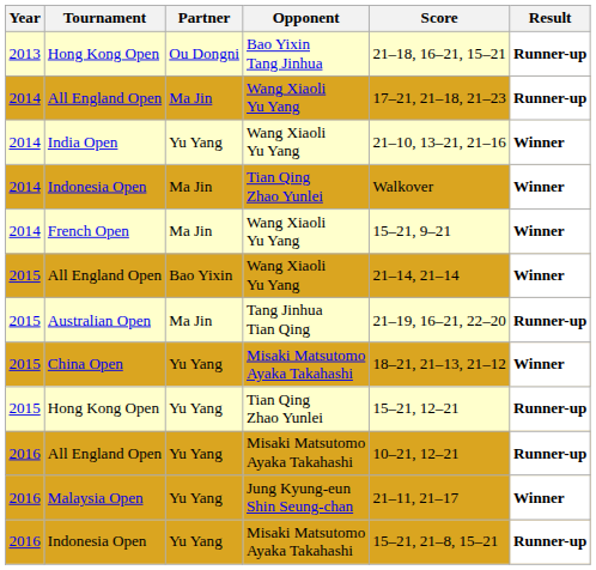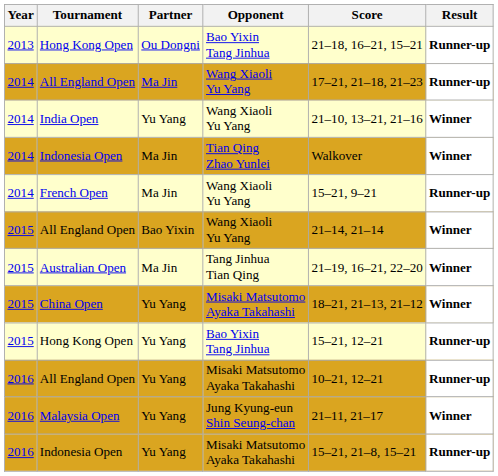 <table class="sortable wikitable" style="font-size: 90%;">
 <tr>
 <th>Year</th>
 <th>Tournament</th>
 <th>Partner</th>
 <th>Opponent</th>
 <th>Score</th>
 <th>Result</th>
 </tr>
 <tr style="background:#FFFFCC">
 <td align="center"><a href='#'>2013</a></td>
 <td align="left"><a href='#'>Hong Kong Open</a></td>
 <td align="left"> <a href='#'>Ou Dongni</a></td>
 <td align="left"> <a href='#'>Bao Yixin</a> <br>  <a href='#'>Tang Jinhua</a></td>
 <td align="left">21–18, 16–21, 15–21</td>
 <td style="text-align:left; background:white"> <strong>Runner-up</strong></td>
 </tr>
 <tr style="background:#DAA520">
 <td align="center"><a href='#'>2014</a></td>
 <td align="left"><a href='#'>All England Open</a></td>
 <td align="left"> <a href='#'>Ma Jin</a></td>
 <td align="left"> <a href='#'>Wang Xiaoli</a> <br>  <a href='#'>Yu Yang</a></td>
 <td align="left">17–21, 21–18, 21–23</td>
 <td style="text-align:left; background:white"> <strong>Runner-up</strong></td>
 </tr>
 <tr style="background:#FFFFCC">
 <td align="center"><a href='#'>2014</a></td>
 <td align="left"><a href='#'>India Open</a></td>
 <td align="left"> Yu Yang</td>
 <td align="left"> Wang Xiaoli <br>  Yu Yang</td>
 <td align="left">21–10, 13–21, 21–16</td>
 <td style="text-align:left; background:white"> <strong>Winner</strong></td>
 </tr>
 <tr style="background:#DAA520">
 <td align="center"><a href='#'>2014</a></td>
 <td align="left"><a href='#'>Indonesia Open</a></td>
 <td align="left"> Ma Jin</td>
 <td align="left"> <a href='#'>Tian Qing</a> <br>  <a href='#'>Zhao Yunlei</a></td>
 <td align="left">Walkover</td>
 <td style="text-align:left; background:white"> <strong>Winner</strong></td>
 </tr>
 <tr style="background:#FFFFCC">
 <td align="center"><a href='#'>2014</a></td>
 <td align="left"><a href='#'>French Open</a></td>
 <td align="left"> Ma Jin</td>
 <td align="left"> Wang Xiaoli <br>  Yu Yang</td>
 <td align="left">15–21, 9–21</td>
-<td style="text-align:left; background:white"> <strong>Winner</strong></td>
+<td style="text-align:left; background:white"> <strong>Runner-up</strong></td>
 </tr>
 <tr style="background:#DAA520">
 <td align="center"><a href='#'>2015</a></td>
 <td align="left">All England Open</td>
 <td align="left"> Bao Yixin</td>
 <td align="left"> Wang Xiaoli <br>  Yu Yang</td>
 <td align="left">21–14, 21–14</td>
 <td style="text-align:left; background:white"> <strong>Winner</strong></td>
 </tr>
 <tr style="background:#FFFFCC">
 <td align="center"><a href='#'>2015</a></td>
 <td align="left"><a href='#'>Australian Open</a></td>
 <td align="left"> Ma Jin</td>
 <td align="left"> Tang Jinhua <br>  Tian Qing</td>
 <td align="left">21–19, 16–21, 22–20</td>
-<td style="text-align:left; background:white"> <strong>Runner-up</strong></td>
+<td style="text-align:left; background:white"> <strong>Winner</strong></td>
 </tr>
 <tr style="background:#DAA520">
 <td align="center"><a href='#'>2015</a></td>
 <td align="left"><a href='#'>China Open</a></td>
 <td align="left"> Yu Yang</td>
 <td align="left"> <a href='#'>Misaki Matsutomo</a> <br>  <a href='#'>Ayaka Takahashi</a></td>
 <td align="left">18–21, 21–13, 21–12</td>
 <td style="text-align:left; background:white"> <strong>Winner</strong></td>
 </tr>
 <tr style="background:#FFFFCC">
 <td align="center"><a href='#'>2015</a></td>
 <td align="left">Hong Kong Open</td>
 <td align="left"> Yu Yang</td>
-<td align="left"> Tian Qing <br>  Zhao Yunlei</td>
+<td align="left"> <a href='#'>Bao Yixin</a> <br>  <a href='#'>Tang Jinhua</a></td>
 <td align="left">15–21, 12–21</td>
 <td style="text-align:left; background:white"> <strong>Runner-up</strong></td>
 </tr>
 <tr style="background:#DAA520">
 <td align="center"><a href='#'>2016</a></td>
 <td align="left">All England Open</td>
 <td align="left"> Yu Yang</td>
 <td align="left"> Misaki Matsutomo <br>  Ayaka Takahashi</td>
 <td align="left">10–21, 12–21</td>
 <td style="text-align:left; background:white"> <strong>Runner-up</strong></td>
 </tr>
 <tr style="background:#DAA520">
 <td align="center"><a href='#'>2016</a></td>
 <td align="left"><a href='#'>Malaysia Open</a></td>
 <td align="left"> Yu Yang</td>
 <td align="left"> Jung Kyung-eun <br>  <a href='#'>Shin Seung-chan</a></td>
 <td align="left">21–11, 21–17</td>
 <td style="text-align:left; background:white"> <strong>Winner</strong></td>
 </tr>
 <tr style="background:#DAA520">
 <td align="center"><a href='#'>2016</a></td>
 <td align="left">Indonesia Open</td>
 <td align="left"> Yu Yang</td>
 <td align="left"> Misaki Matsutomo <br>  Ayaka Takahashi</td>
 <td align="left">15–21, 21–8, 15–21</td>
 <td style="text-align:left; background:white"> <strong>Runner-up</strong></td>
 </tr>
 </table>
